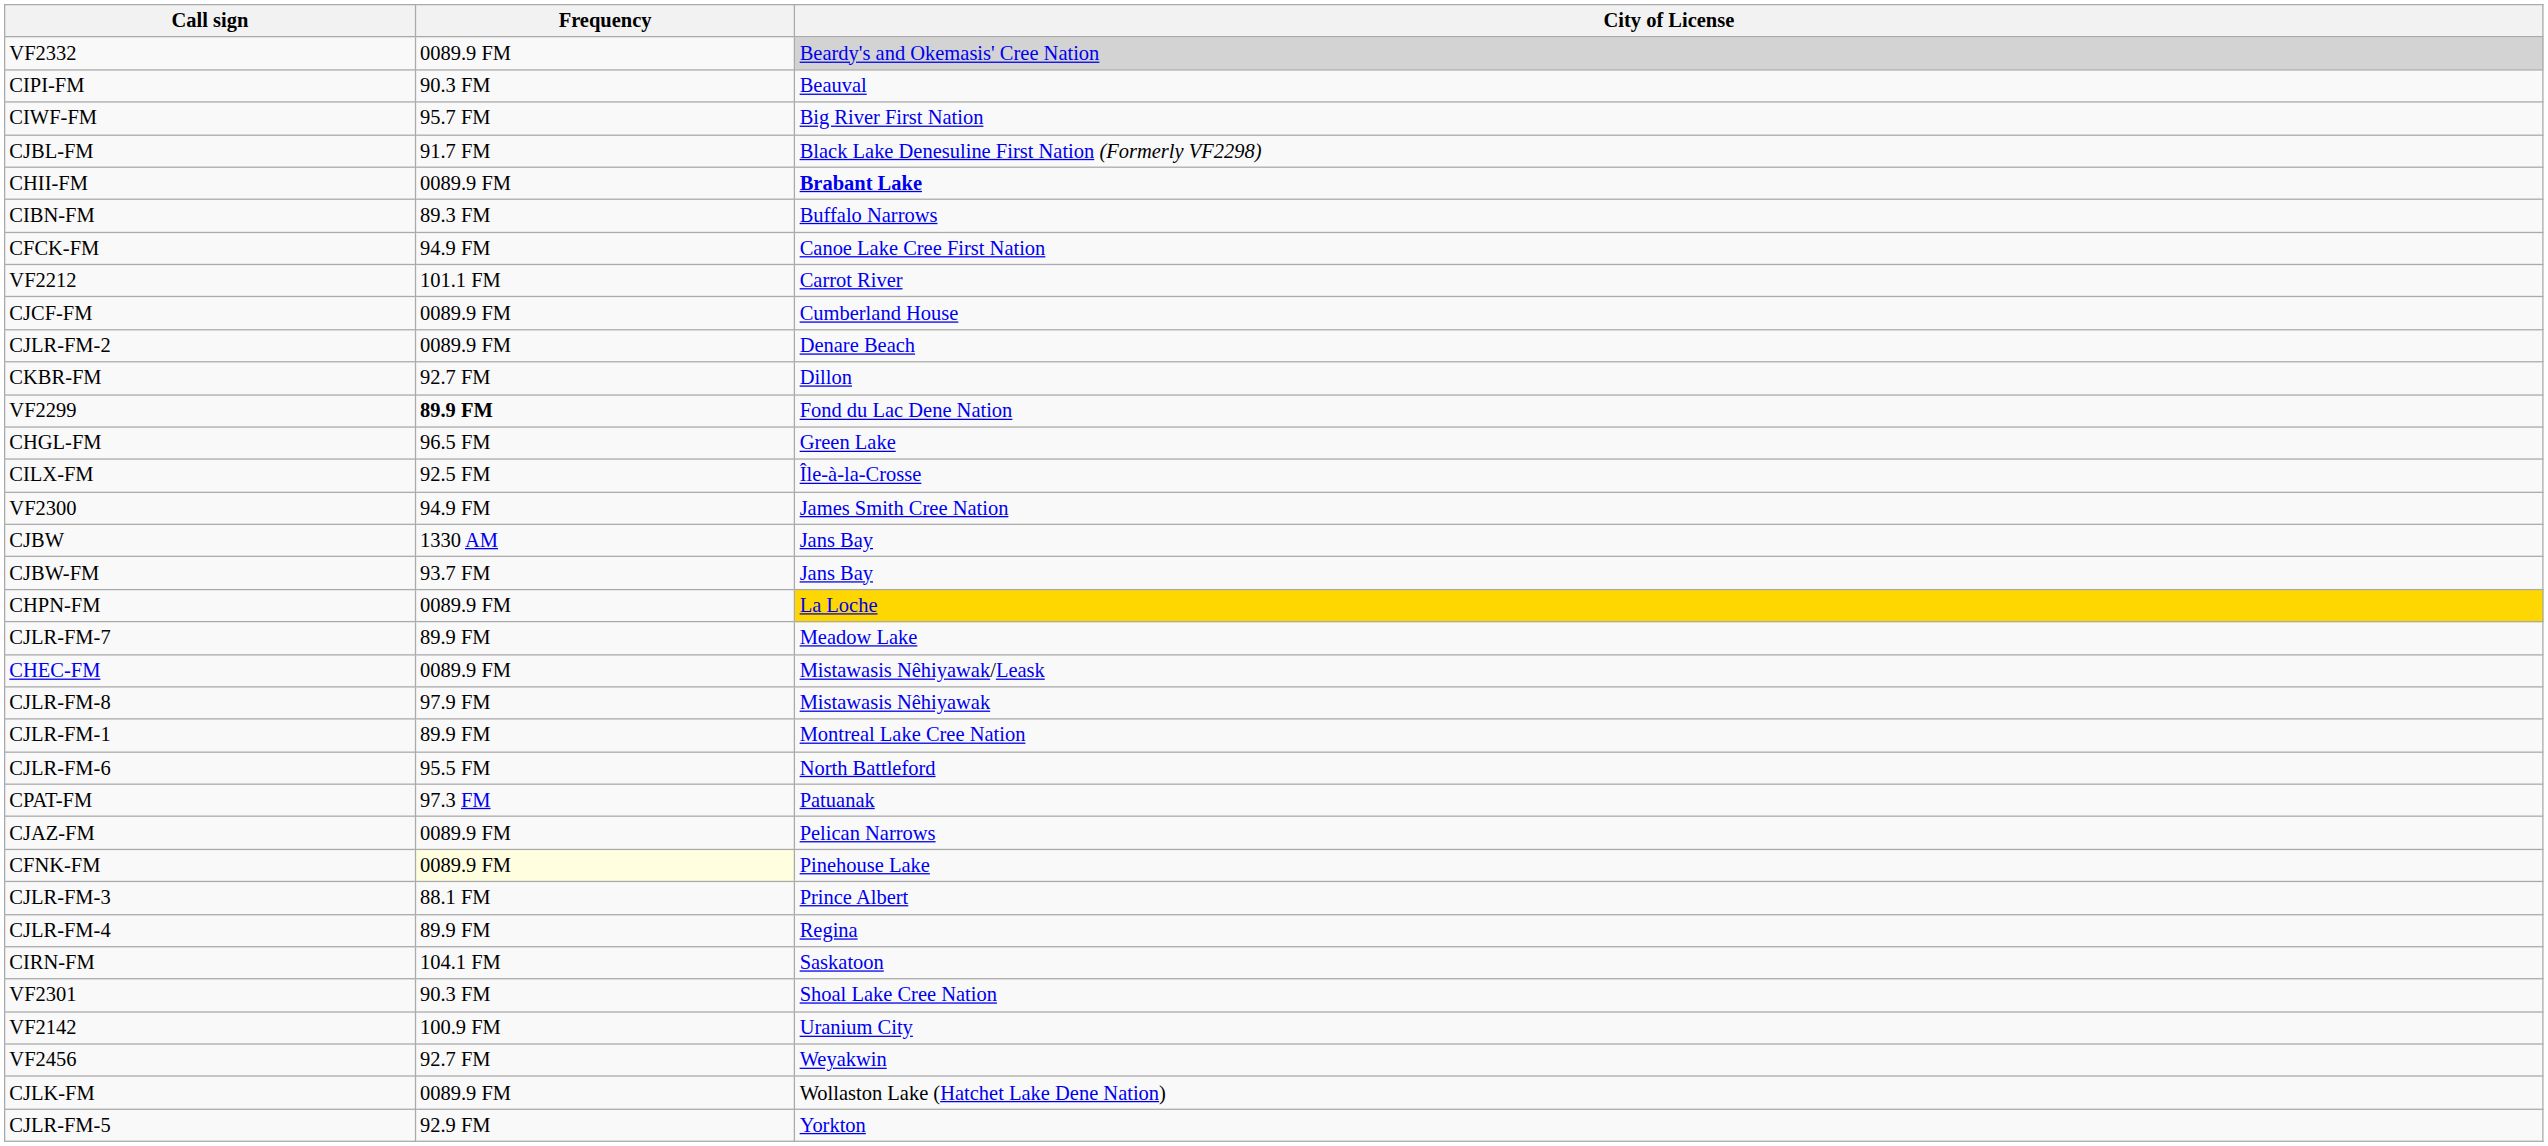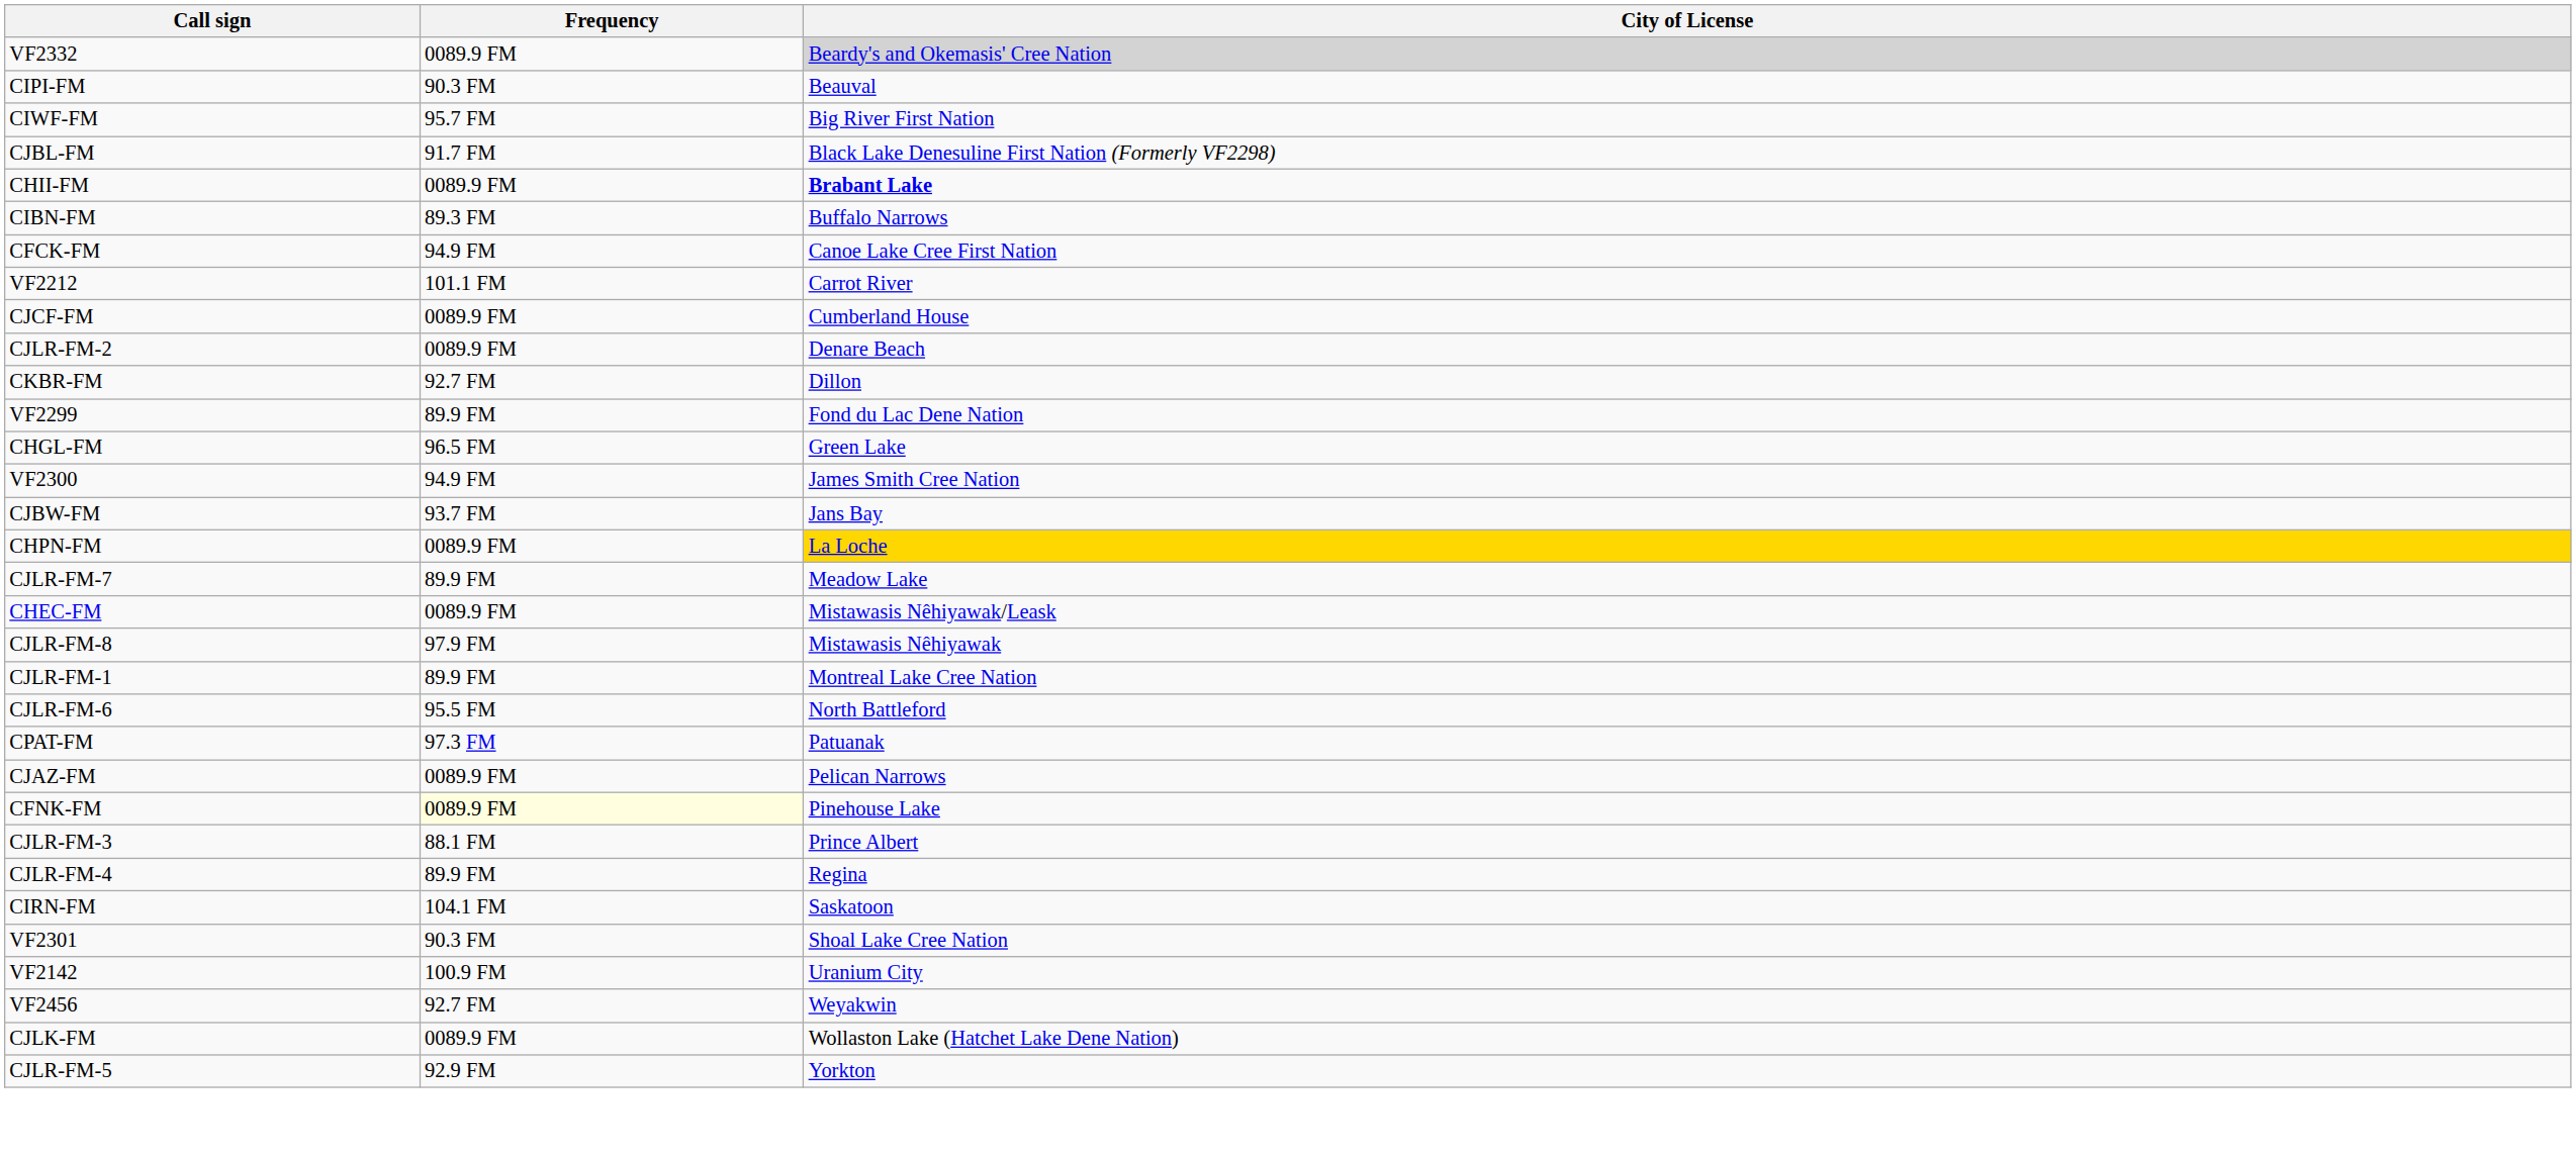 <table class="wikitable sortable" width="100%">
 <tr>
 <th>Call sign</th>
 <th>Frequency</th>
 <th>City of License</th>
 </tr>
 <tr>
 <td>VF2332</td>
 <td><span>00</span>89.9 FM</td>
 <td style="background: lightgrey;"><a href='#'>Beardy's and Okemasis' Cree Nation</a></td>
 </tr>
 <tr>
 <td>CIPI-FM</td>
 <td data-sort-value=090325>90.3 FM</td>
 <td><a href='#'>Beauval</a></td>
 </tr>
 <tr>
 <td>CIWF-FM</td>
 <td data-sort-value=095700>95.7 FM</td>
 <td><a href='#'>Big River First Nation</a></td>
 </tr>
 <tr>
 <td>CJBL-FM</td>
 <td data-sort-value=091700>91.7 FM</td>
 <td><a href='#'>Black Lake Denesuline First Nation</a> <em>(Formerly VF2298)</em></td>
 </tr>
 <tr>
 <td>CHII-FM</td>
 <td><span>00</span>89.9 FM</td>
 <td><strong><a href='#'>Brabant Lake</a></strong></td>
 </tr>
 <tr>
 <td>CIBN-FM</td>
 <td data-sort-value=089300>89.3 FM</td>
 <td><a href='#'>Buffalo Narrows</a></td>
 </tr>
 <tr>
 <td>CFCK-FM</td>
 <td data-sort-value=094900>94.9 FM</td>
 <td><a href='#'>Canoe Lake Cree First Nation</a></td>
 </tr>
 <tr>
 <td>VF2212</td>
 <td data-sort-value=101150>101.1 FM</td>
 <td><a href='#'>Carrot River</a></td>
 </tr>
 <tr>
 <td>CJCF-FM</td>
 <td><span>00</span>89.9 FM</td>
 <td><a href='#'>Cumberland House</a></td>
 </tr>
 <tr>
 <td>CJLR-FM-2</td>
 <td><span>00</span>89.9 FM</td>
 <td><a href='#'>Denare Beach</a></td>
 </tr>
 <tr>
 <td>CKBR-FM</td>
 <td data-sort-value=092700>92.7 FM</td>
 <td><a href='#'>Dillon</a></td>
 </tr>
 <tr>
 <td>VF2299</td>
-<td data-sort-value=089950><strong>89.9 FM</strong></td>
+<td data-sort-value=089950>89.9 FM</td>
 <td><a href='#'>Fond du Lac Dene Nation</a></td>
 </tr>
 <tr>
 <td>CHGL-FM</td>
 <td data-sort-value=096550>96.5 FM</td>
 <td><a href='#'>Green Lake</a></td>
 </tr>
 <tr>
-<td>CILX-FM</td>
-<td data-sort-value=092500>92.5 FM</td>
-<td><a href='#'>Île-à-la-Crosse</a></td>
-</tr>
-<tr>
 <td>VF2300</td>
 <td data-sort-value=094900>94.9 FM</td>
 <td><a href='#'>James Smith Cree Nation</a></td>
-</tr>
-<tr>
-<td>CJBW</td>
-<td data-sort-value=001330>1330 <a href='#'>AM</a></td>
-<td><a href='#'>Jans Bay</a></td>
 </tr>
 <tr>
 <td>CJBW-FM</td>
 <td data-sort-value=093700>93.7 FM</td>
 <td><a href='#'>Jans Bay</a></td>
 </tr>
 <tr>
 <td>CHPN-FM</td>
 <td><span>00</span>89.9 FM</td>
 <td style="background: gold;"><a href='#'>La Loche</a></td>
 </tr>
 <tr>
 <td>CJLR-FM-7</td>
 <td data-sort-value=089926>89.9 FM</td>
 <td><a href='#'>Meadow Lake</a></td>
 </tr>
 <tr>
 <td><a href='#'>CHEC-FM</a></td>
 <td><span>00</span>89.9 FM</td>
 <td><a href='#'>Mistawasis Nêhiyawak</a>/<a href='#'>Leask</a></td>
 </tr>
 <tr>
 <td>CJLR-FM-8</td>
 <td data-sort-value=097950>97.9 FM</td>
 <td><a href='#'>Mistawasis Nêhiyawak</a></td>
 </tr>
 <tr>
 <td>CJLR-FM-1</td>
 <td data-sort-value=089925>89.9 FM</td>
 <td><a href='#'>Montreal Lake Cree Nation</a></td>
 </tr>
 <tr>
 <td>CJLR-FM-6</td>
 <td data-sort-value=095525>95.5 FM</td>
 <td><a href='#'>North Battleford</a></td>
 </tr>
 <tr>
 <td>CPAT-FM</td>
 <td data-sort-value=097350>97.3 <a href='#'>FM</a></td>
 <td><a href='#'>Patuanak</a></td>
 </tr>
 <tr>
 <td>CJAZ-FM</td>
 <td><span>00</span>89.9 FM</td>
 <td><a href='#'>Pelican Narrows</a></td>
 </tr>
 <tr>
 <td>CFNK-FM</td>
 <td style="background: lightyellow;"><span>00</span>89.9 FM</td>
 <td><a href='#'>Pinehouse Lake</a></td>
 </tr>
 <tr>
 <td>CJLR-FM-3</td>
 <td data-sort-value=088125>88.1 FM</td>
 <td><a href='#'>Prince Albert</a></td>
 </tr>
 <tr>
 <td>CJLR-FM-4</td>
 <td data-sort-value=089926>89.9 FM</td>
 <td><a href='#'>Regina</a></td>
 </tr>
 <tr>
 <td>CIRN-FM</td>
 <td data-sort-value=104100>104.1 FM</td>
 <td><a href='#'>Saskatoon</a></td>
 </tr>
 <tr>
 <td>VF2301</td>
 <td data-sort-value=090325>90.3 FM</td>
 <td><a href='#'>Shoal Lake Cree Nation</a></td>
 </tr>
 <tr>
 <td>VF2142</td>
 <td data-sort-value=100925>100.9 FM</td>
 <td><a href='#'>Uranium City</a></td>
 </tr>
 <tr>
 <td>VF2456</td>
 <td data-sort-value=092700>92.7 FM</td>
 <td><a href='#'>Weyakwin</a></td>
 </tr>
 <tr>
 <td>CJLK-FM</td>
 <td><span>00</span>89.9 FM</td>
 <td>Wollaston Lake (<a href='#'>Hatchet Lake Dene Nation</a>)</td>
 </tr>
 <tr>
 <td>CJLR-FM-5</td>
 <td data-sort-value=092925>92.9 FM</td>
 <td><a href='#'>Yorkton</a></td>
 </tr>
 </table>
